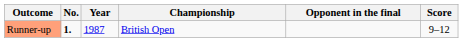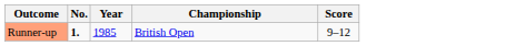 <table class="wikitable">
 <tr>
 <th width="80">Outcome</th>
 <th width="20">No.</th>
 <th width="50">Year</th>
 <th width="250">Championship</th>
-<th width="200">Opponent in the final</th>
 <th width="50">Score</th>
 </tr>
 <tr>
 <td style="background:#ffa07a;">Runner-up</td>
 <td><strong>1.</strong></td>
-<td><a href='#'>1987</a></td>
+<td><a href='#'>1985</a></td>
 <td><a href='#'>British Open</a></td>
-<td> </td>
 <td align="center">9–12</td>
 </tr>
 </table>
